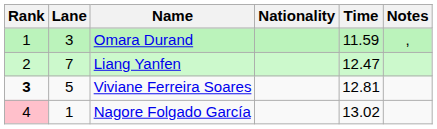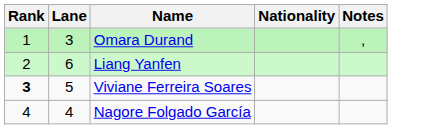 <table class="wikitable sortable" style="text-align:center">
 <tr>
 <th>Rank</th>
 <th>Lane</th>
 <th>Name</th>
 <th>Nationality</th>
-<th>Time</th>
 <th>Notes</th>
 </tr>
 <tr bgcolor=bbf3bb>
 <td>1</td>
 <td>3</td>
 <td align="left"><a href='#'>Omara Durand</a></td>
 <td align="left"></td>
-<td>11.59</td>
 <td>, </td>
 </tr>
 <tr bgcolor=ccf9cc>
 <td>2</td>
-<td>7</td>
+<td>6</td>
 <td align="left"><a href='#'>Liang Yanfen</a></td>
 <td align="left"></td>
-<td>12.47</td>
 <td></td>
 </tr>
 <tr>
 <td><strong>3</strong></td>
 <td>5</td>
 <td align="left"><a href='#'>Viviane Ferreira Soares</a></td>
 <td align="left"></td>
-<td>12.81</td>
 <td></td>
 </tr>
 <tr>
-<td style="background: pink;">4</td>
-<td>1</td>
+<td>4</td>
+<td>4</td>
 <td align="left"><a href='#'>Nagore Folgado García</a></td>
 <td align="left"></td>
-<td>13.02</td>
 <td></td>
 </tr>
 </table>
